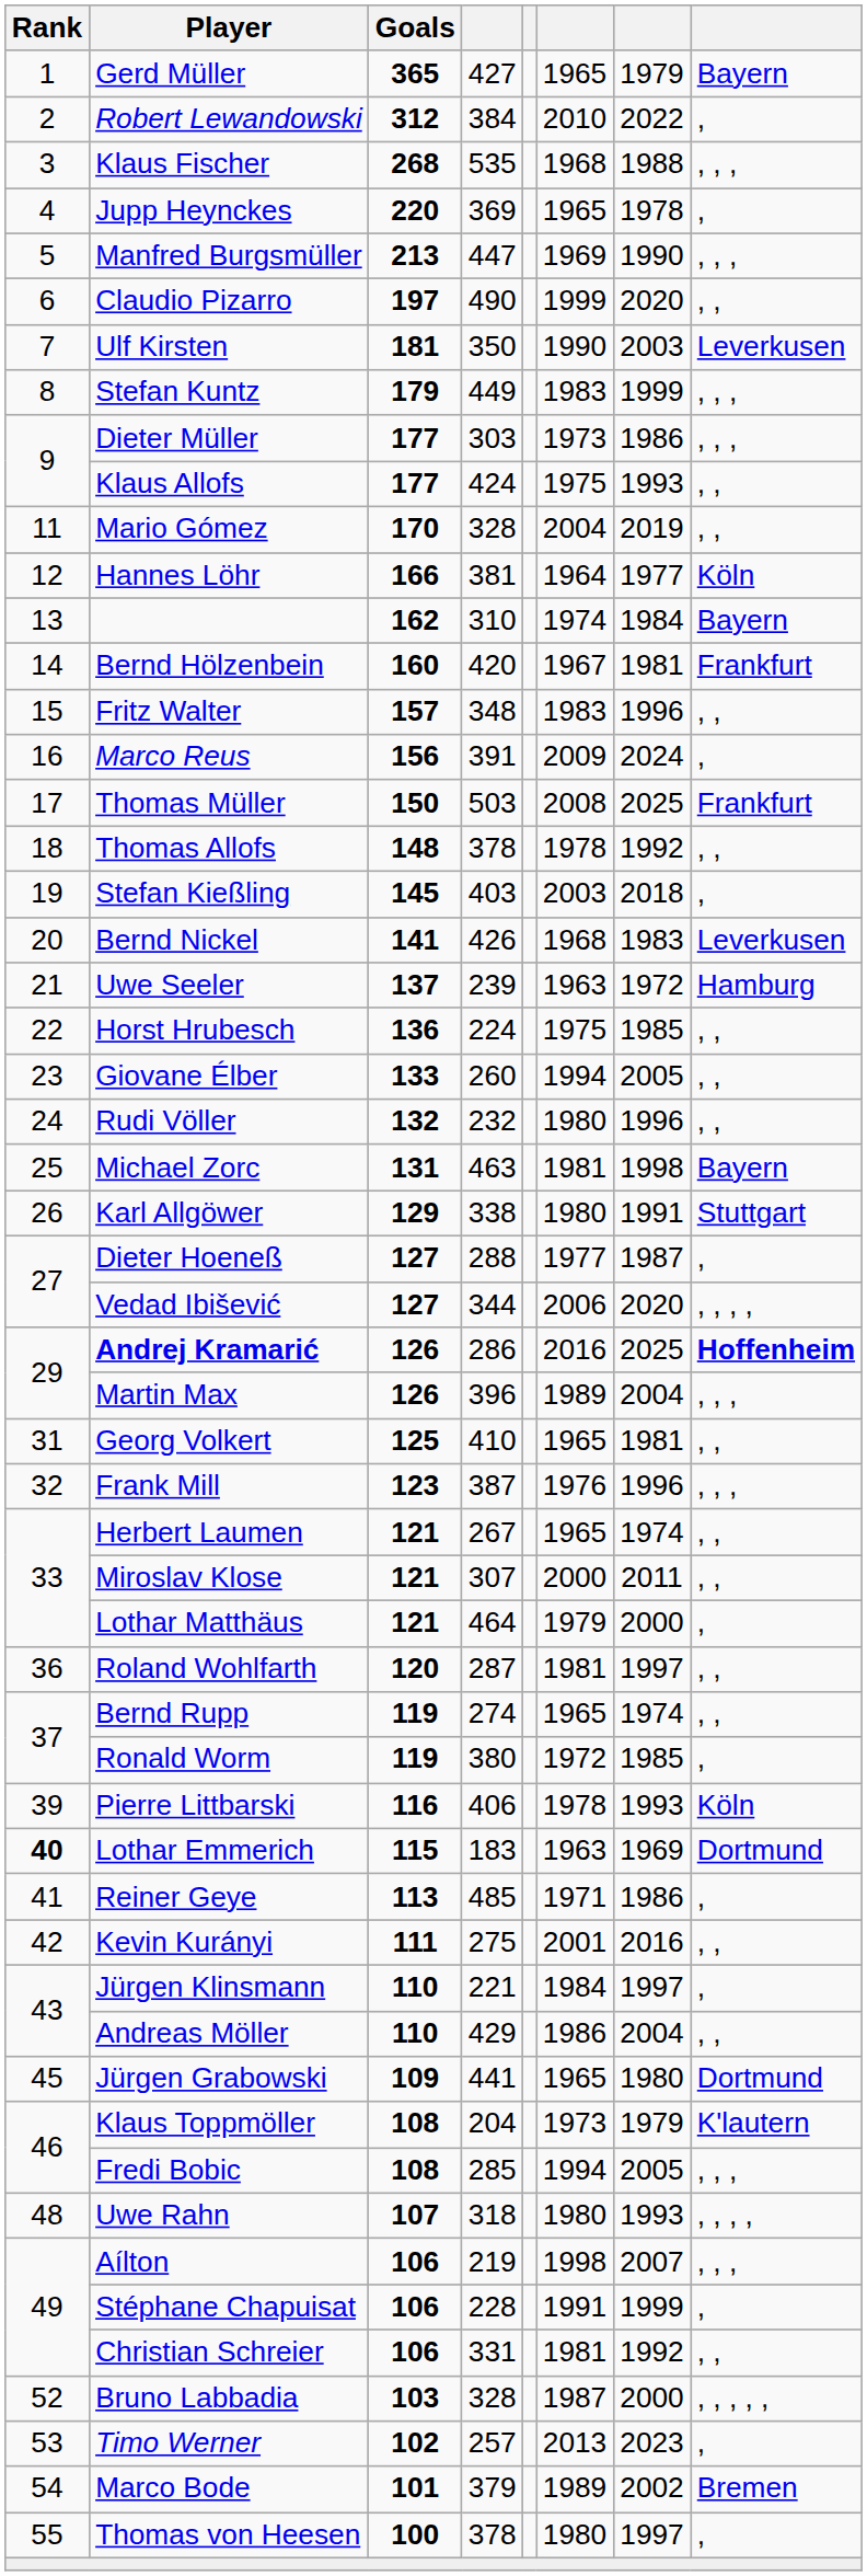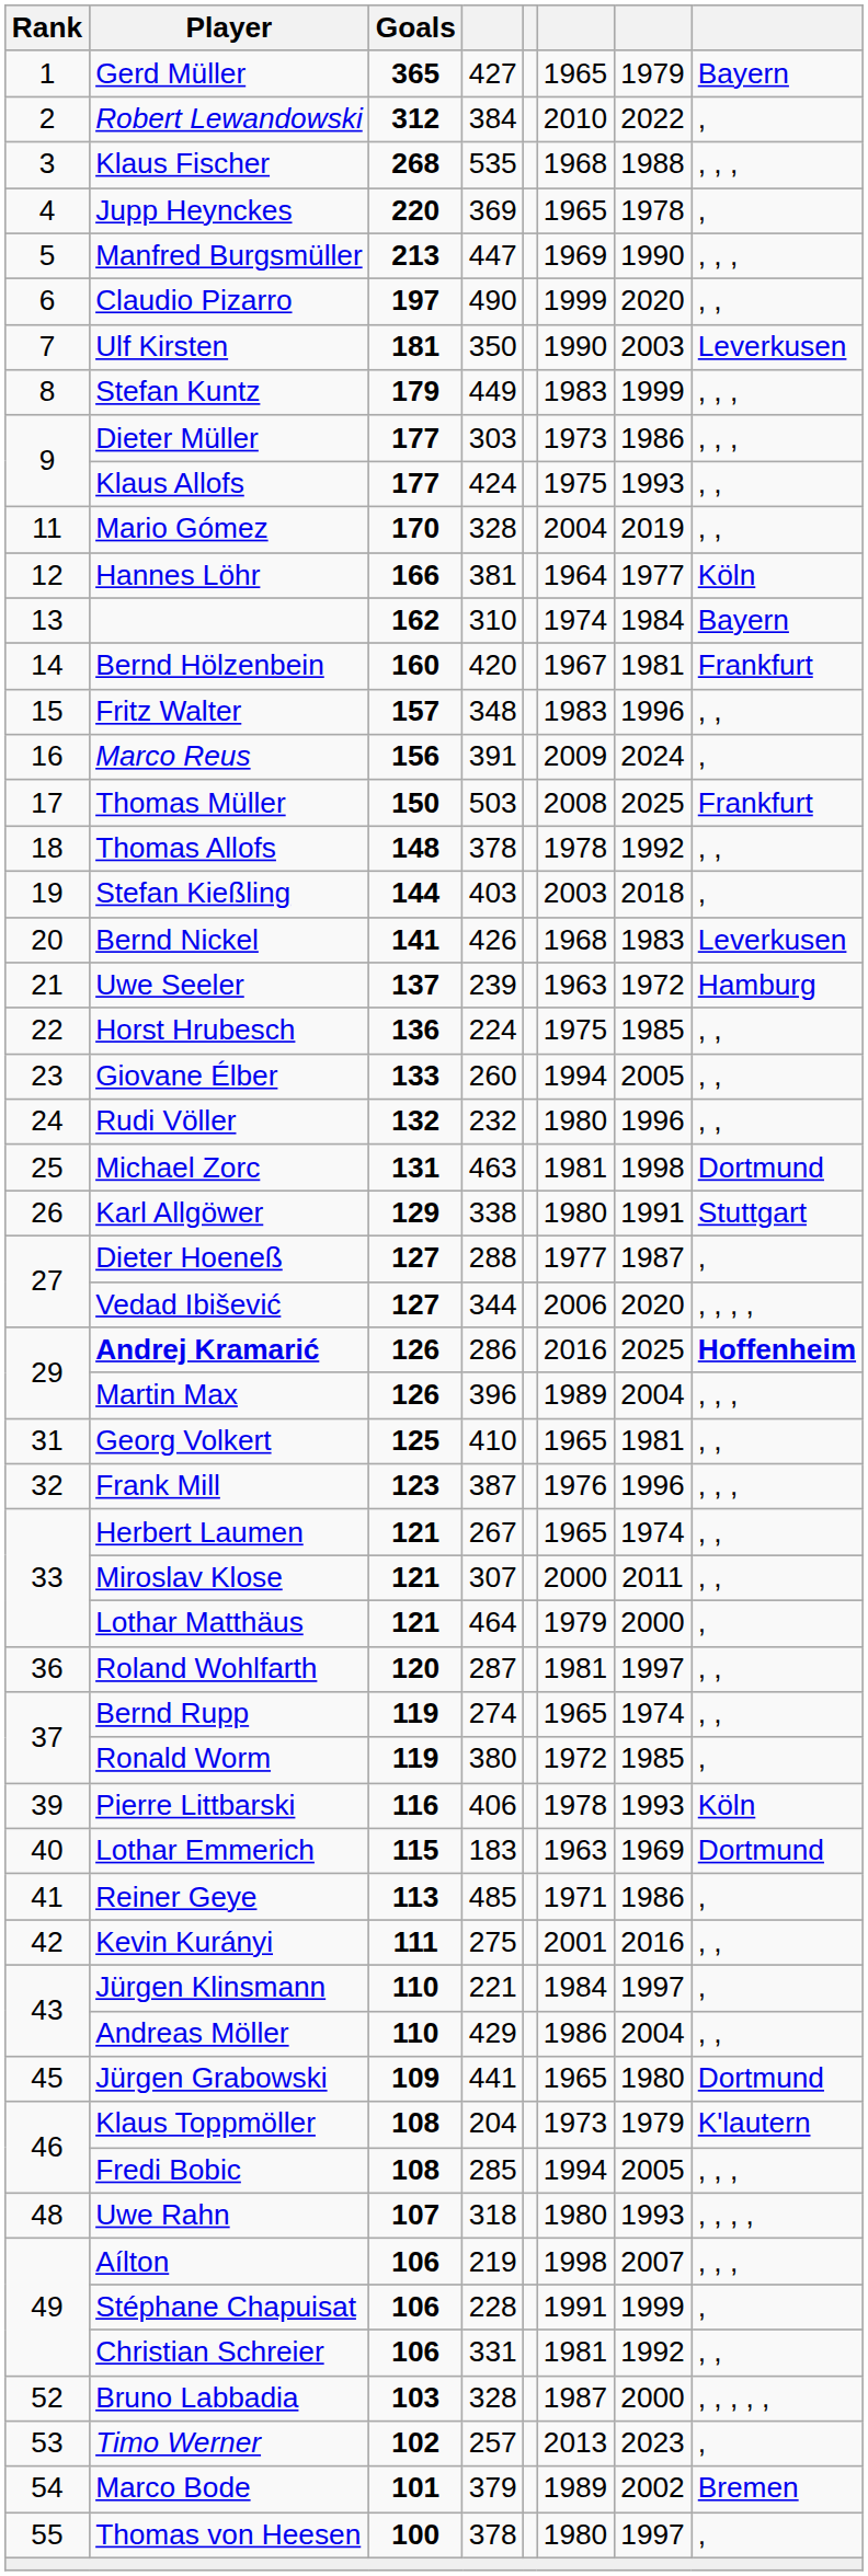 <table class="wikitable sortable" style="text-align:center">
 <tr>
 <th scope="col">Rank</th>
 <th scope="col">Player</th>
 <th scope="col">Goals</th>
 <th scope="col"></th>
 <th scope="col"></th>
 <th scope="col"></th>
 <th scope="col"></th>
 <th class="unsortable"></th>
 </tr>
 <tr>
 <td>1</td>
 <td align=left data-sort-value="Müller, Gerd"> <a href='#'>Gerd Müller</a></td>
 <td><strong>365</strong></td>
 <td>427</td>
 <td></td>
 <td>1965</td>
 <td>1979</td>
 <td align=left><a href='#'>Bayern</a></td>
 </tr>
 <tr>
 <td>2</td>
 <td align=left data-sort-value="Lewandowski"> <em><a href='#'>Robert Lewandowski</a></em></td>
 <td><strong>312</strong></td>
 <td>384</td>
 <td></td>
 <td>2010</td>
 <td>2022</td>
 <td align=left>, </td>
 </tr>
 <tr>
 <td>3</td>
 <td align=left data-sort-value="Fischer"> <a href='#'>Klaus Fischer</a></td>
 <td><strong>268</strong></td>
 <td>535</td>
 <td></td>
 <td>1968</td>
 <td>1988</td>
 <td align=left>, , , </td>
 </tr>
 <tr>
 <td>4</td>
 <td align=left data-sort-value="Heynckes"> <a href='#'>Jupp Heynckes</a></td>
 <td><strong>220</strong></td>
 <td>369</td>
 <td></td>
 <td>1965</td>
 <td>1978</td>
 <td align=left>, </td>
 </tr>
 <tr>
 <td>5</td>
 <td align=left data-sort-value="Burgsmüller"> <a href='#'>Manfred Burgsmüller</a></td>
 <td><strong>213</strong></td>
 <td>447</td>
 <td></td>
 <td>1969</td>
 <td>1990</td>
 <td align=left>, , , </td>
 </tr>
 <tr>
 <td>6</td>
 <td align=left data-sort-value="Pizarro"> <a href='#'>Claudio Pizarro</a></td>
 <td><strong>197</strong></td>
 <td>490</td>
 <td></td>
 <td>1999</td>
 <td>2020</td>
 <td align=left>, , </td>
 </tr>
 <tr>
 <td>7</td>
 <td align=left data-sort-value="Kirsten"> <a href='#'>Ulf Kirsten</a></td>
 <td><strong>181</strong></td>
 <td>350</td>
 <td></td>
 <td>1990</td>
 <td>2003</td>
 <td align=left><a href='#'>Leverkusen</a></td>
 </tr>
 <tr>
 <td>8</td>
 <td align=left data-sort-value="Kuntz"> <a href='#'>Stefan Kuntz</a></td>
 <td><strong>179</strong></td>
 <td>449</td>
 <td></td>
 <td>1983</td>
 <td>1999</td>
 <td align=left>, , , </td>
 </tr>
 <tr>
 <td rowspan=2>9</td>
 <td align=left data-sort-value="Müller, Dieter"> <a href='#'>Dieter Müller</a></td>
 <td><strong>177</strong></td>
 <td>303</td>
 <td></td>
 <td>1973</td>
 <td>1986</td>
 <td align=left>, , , </td>
 </tr>
 <tr>
 <td align=left data-sort-value="Allofs, Klaus"> <a href='#'>Klaus Allofs</a></td>
 <td><strong>177</strong></td>
 <td>424</td>
 <td></td>
 <td>1975</td>
 <td>1993</td>
 <td align=left>, , </td>
 </tr>
 <tr>
 <td>11</td>
 <td align=left data-sort-value="Gómez"> <a href='#'>Mario Gómez</a></td>
 <td><strong>170</strong></td>
 <td>328</td>
 <td></td>
 <td>2004</td>
 <td>2019</td>
 <td align=left>, , </td>
 </tr>
 <tr>
 <td>12</td>
 <td align=left data-sort-value="Löhr"> <a href='#'>Hannes Löhr</a></td>
 <td><strong>166</strong></td>
 <td>381</td>
 <td></td>
 <td>1964</td>
 <td>1977</td>
 <td align=left><a href='#'>Köln</a></td>
 </tr>
 <tr>
 <td>13</td>
 <td align=left data-sort-value="Rummenigge"></td>
 <td><strong>162</strong></td>
 <td>310</td>
 <td></td>
 <td>1974</td>
 <td>1984</td>
 <td align=left><a href='#'>Bayern</a></td>
 </tr>
 <tr>
 <td>14</td>
 <td align=left data-sort-value="Hölzenbein"> <a href='#'>Bernd Hölzenbein</a></td>
 <td><strong>160</strong></td>
 <td>420</td>
 <td></td>
 <td>1967</td>
 <td>1981</td>
 <td align=left><a href='#'>Frankfurt</a></td>
 </tr>
 <tr>
 <td>15</td>
 <td align=left data-sort-value="Walter"> <a href='#'>Fritz Walter</a></td>
 <td><strong>157</strong></td>
 <td>348</td>
 <td></td>
 <td>1983</td>
 <td>1996</td>
 <td align=left>, , </td>
 </tr>
 <tr>
 <td>16</td>
 <td align=left data-sort-value="Reus"> <em><a href='#'>Marco Reus</a></em></td>
 <td><strong>156</strong></td>
 <td>391</td>
 <td></td>
 <td>2009</td>
 <td>2024</td>
 <td align=left>, </td>
 </tr>
 <tr>
 <td>17</td>
 <td align=left data-sort-value="Müller, Thomas"> <a href='#'>Thomas Müller</a></td>
 <td><strong>150</strong></td>
 <td>503</td>
 <td></td>
 <td>2008</td>
 <td>2025</td>
 <td align=left><a href='#'>Frankfurt</a></td>
 </tr>
 <tr>
 <td>18</td>
 <td align=left data-sort-value="Allofs, Thomas"> <a href='#'>Thomas Allofs</a></td>
 <td><strong>148</strong></td>
 <td>378</td>
 <td></td>
 <td>1978</td>
 <td>1992</td>
 <td align=left>, , </td>
 </tr>
 <tr>
 <td>19</td>
 <td align=left data-sort-value="Kießling"> <a href='#'>Stefan Kießling</a></td>
-<td><strong>145</strong></td>
+<td><strong>144</strong></td>
 <td>403</td>
 <td></td>
 <td>2003</td>
 <td>2018</td>
 <td align=left>, </td>
 </tr>
 <tr>
 <td>20</td>
 <td align=left data-sort-value="Nickel"> <a href='#'>Bernd Nickel</a></td>
 <td><strong>141</strong></td>
 <td>426</td>
 <td></td>
 <td>1968</td>
 <td>1983</td>
 <td align=left><a href='#'>Leverkusen</a></td>
 </tr>
 <tr>
 <td>21</td>
 <td align=left data-sort-value="Seeler"> <a href='#'>Uwe Seeler</a></td>
 <td><strong>137</strong></td>
 <td>239</td>
 <td></td>
 <td>1963</td>
 <td>1972</td>
 <td align=left><a href='#'>Hamburg</a></td>
 </tr>
 <tr>
 <td>22</td>
 <td align=left data-sort-value="Hrubesch"> <a href='#'>Horst Hrubesch</a></td>
 <td><strong>136</strong></td>
 <td>224</td>
 <td></td>
 <td>1975</td>
 <td>1985</td>
 <td align=left>, , </td>
 </tr>
 <tr>
 <td>23</td>
 <td align=left data-sort-value="Élber"> <a href='#'>Giovane Élber</a></td>
 <td><strong>133</strong></td>
 <td>260</td>
 <td></td>
 <td>1994</td>
 <td>2005</td>
 <td align=left>, , </td>
 </tr>
 <tr>
 <td>24</td>
 <td align=left data-sort-value="Völler"> <a href='#'>Rudi Völler</a></td>
 <td><strong>132</strong></td>
 <td>232</td>
 <td></td>
 <td>1980</td>
 <td>1996</td>
 <td align=left>, , </td>
 </tr>
 <tr>
 <td>25</td>
 <td align=left data-sort-value="Zorc"> <a href='#'>Michael Zorc</a></td>
 <td><strong>131</strong></td>
 <td>463</td>
 <td></td>
 <td>1981</td>
 <td>1998</td>
-<td align=left><a href='#'>Bayern</a></td>
+<td align=left><a href='#'>Dortmund</a></td>
 </tr>
 <tr>
 <td>26</td>
 <td align=left data-sort-value="Allgöwer"> <a href='#'>Karl Allgöwer</a></td>
 <td><strong>129</strong></td>
 <td>338</td>
 <td></td>
 <td>1980</td>
 <td>1991</td>
 <td align=left><a href='#'>Stuttgart</a></td>
 </tr>
 <tr>
 <td rowspan=2>27</td>
 <td align=left data-sort-value="Hoeneß"> <a href='#'>Dieter Hoeneß</a></td>
 <td><strong>127</strong></td>
 <td>288</td>
 <td></td>
 <td>1977</td>
 <td>1987</td>
 <td align=left>, </td>
 </tr>
 <tr>
 <td align=left data-sort-value="Ibišević"> <a href='#'>Vedad Ibišević</a></td>
 <td><strong>127</strong></td>
 <td>344</td>
 <td></td>
 <td>2006</td>
 <td>2020</td>
 <td align=left>, , , , </td>
 </tr>
 <tr>
 <td rowspan=2>29</td>
 <td align=left data-sort-value="Kramarić"> <strong><a href='#'>Andrej Kramarić</a></strong></td>
 <td><strong>126</strong></td>
 <td>286</td>
 <td></td>
 <td>2016</td>
 <td>2025</td>
 <td align=left><strong><a href='#'>Hoffenheim</a></strong></td>
 </tr>
 <tr>
 <td align=left data-sort-value="Max"> <a href='#'>Martin Max</a></td>
 <td><strong>126</strong></td>
 <td>396</td>
 <td></td>
 <td>1989</td>
 <td>2004</td>
 <td align=left>, , , </td>
 </tr>
 <tr>
 <td>31</td>
 <td align=left data-sort-value="Volkert"> <a href='#'>Georg Volkert</a></td>
 <td><strong>125</strong></td>
 <td>410</td>
 <td></td>
 <td>1965</td>
 <td>1981</td>
 <td align=left>, , </td>
 </tr>
 <tr>
 <td>32</td>
 <td align=left data-sort-value="Mill"> <a href='#'>Frank Mill</a></td>
 <td><strong>123</strong></td>
 <td>387</td>
 <td></td>
 <td>1976</td>
 <td>1996</td>
 <td align=left>, , , </td>
 </tr>
 <tr>
 <td rowspan=3>33</td>
 <td align=left data-sort-value="Laumen"> <a href='#'>Herbert Laumen</a></td>
 <td><strong>121</strong></td>
 <td>267</td>
 <td></td>
 <td>1965</td>
 <td>1974</td>
 <td align=left>, , </td>
 </tr>
 <tr>
 <td align=left data-sort-value="Klose"> <a href='#'>Miroslav Klose</a></td>
 <td><strong>121</strong></td>
 <td>307</td>
 <td></td>
 <td>2000</td>
 <td>2011</td>
 <td align=left>, , </td>
 </tr>
 <tr>
 <td align=left data-sort-value="Matthäus"> <a href='#'>Lothar Matthäus</a></td>
 <td><strong>121</strong></td>
 <td>464</td>
 <td></td>
 <td>1979</td>
 <td>2000</td>
 <td align=left>, </td>
 </tr>
 <tr>
 <td>36</td>
 <td align=left data-sort-value="Wohlfarth"> <a href='#'>Roland Wohlfarth</a></td>
 <td><strong>120</strong></td>
 <td>287</td>
 <td></td>
 <td>1981</td>
 <td>1997</td>
 <td align=left>, , </td>
 </tr>
 <tr>
 <td rowspan=2>37</td>
 <td align=left data-sort-value="Rupp"> <a href='#'>Bernd Rupp</a></td>
 <td><strong>119</strong></td>
 <td>274</td>
 <td></td>
 <td>1965</td>
 <td>1974</td>
 <td align=left>, , </td>
 </tr>
 <tr>
 <td align=left data-sort-value="Worm"> <a href='#'>Ronald Worm</a></td>
 <td><strong>119</strong></td>
 <td>380</td>
 <td></td>
 <td>1972</td>
 <td>1985</td>
 <td align=left>, </td>
 </tr>
 <tr>
 <td>39</td>
 <td align=left data-sort-value="Littbarski"> <a href='#'>Pierre Littbarski</a></td>
 <td><strong>116</strong></td>
 <td>406</td>
 <td></td>
 <td>1978</td>
 <td>1993</td>
 <td align=left><a href='#'>Köln</a></td>
 </tr>
 <tr>
-<td><strong>40</strong></td>
+<td>40</td>
 <td align=left data-sort-value="Emmerich"> <a href='#'>Lothar Emmerich</a></td>
 <td><strong>115</strong></td>
 <td>183</td>
 <td></td>
 <td>1963</td>
 <td>1969</td>
 <td align=left><a href='#'>Dortmund</a></td>
 </tr>
 <tr>
 <td>41</td>
 <td align=left data-sort-value="Geye"> <a href='#'>Reiner Geye</a></td>
 <td><strong>113</strong></td>
 <td>485</td>
 <td></td>
 <td>1971</td>
 <td>1986</td>
 <td align=left>, </td>
 </tr>
 <tr>
 <td>42</td>
 <td align=left data-sort-value="Kurányi"> <a href='#'>Kevin Kurányi</a></td>
 <td><strong>111</strong></td>
 <td>275</td>
 <td></td>
 <td>2001</td>
 <td>2016</td>
 <td align=left>, , </td>
 </tr>
 <tr>
 <td rowspan=2>43</td>
 <td align=left data-sort-value="Klinsmann"> <a href='#'>Jürgen Klinsmann</a></td>
 <td><strong>110</strong></td>
 <td>221</td>
 <td></td>
 <td>1984</td>
 <td>1997</td>
 <td align=left>, </td>
 </tr>
 <tr>
 <td align=left data-sort-value="Möller"> <a href='#'>Andreas Möller</a></td>
 <td><strong>110</strong></td>
 <td>429</td>
 <td></td>
 <td>1986</td>
 <td>2004</td>
 <td align=left>, , </td>
 </tr>
 <tr>
 <td>45</td>
 <td align=left data-sort-value="Grabowski"> <a href='#'>Jürgen Grabowski</a></td>
 <td><strong>109</strong></td>
 <td>441</td>
 <td></td>
 <td>1965</td>
 <td>1980</td>
 <td align=left><a href='#'>Dortmund</a></td>
 </tr>
 <tr>
 <td rowspan=2>46</td>
 <td align=left data-sort-value="Toppmöller"> <a href='#'>Klaus Toppmöller</a></td>
 <td><strong>108</strong></td>
 <td>204</td>
 <td></td>
 <td>1973</td>
 <td>1979</td>
 <td align=left><a href='#'>K'lautern</a></td>
 </tr>
 <tr>
 <td align=left data-sort-value="Bobic"> <a href='#'>Fredi Bobic</a></td>
 <td><strong>108</strong></td>
 <td>285</td>
 <td></td>
 <td>1994</td>
 <td>2005</td>
 <td align=left>, , , </td>
 </tr>
 <tr>
 <td>48</td>
 <td align=left data-sort-value="Rahn"> <a href='#'>Uwe Rahn</a></td>
 <td><strong>107</strong></td>
 <td>318</td>
 <td></td>
 <td>1980</td>
 <td>1993</td>
 <td align=left>, , , , </td>
 </tr>
 <tr>
 <td rowspan=3>49</td>
 <td align=left data-sort-value="Aílton"> <a href='#'>Aílton</a></td>
 <td><strong>106</strong></td>
 <td>219</td>
 <td></td>
 <td>1998</td>
 <td>2007</td>
 <td align=left>, , , </td>
 </tr>
 <tr>
 <td align=left data-sort-value="Chapuisat"> <a href='#'>Stéphane Chapuisat</a></td>
 <td><strong>106</strong></td>
 <td>228</td>
 <td></td>
 <td>1991</td>
 <td>1999</td>
 <td align=left>, </td>
 </tr>
 <tr>
 <td align=left data-sort-value="Schreier"> <a href='#'>Christian Schreier</a></td>
 <td><strong>106</strong></td>
 <td>331</td>
 <td></td>
 <td>1981</td>
 <td>1992</td>
 <td align=left>, , </td>
 </tr>
 <tr>
 <td>52</td>
 <td align=left data-sort-value="Labbadia"> <a href='#'>Bruno Labbadia</a></td>
 <td><strong>103</strong></td>
 <td>328</td>
 <td></td>
 <td>1987</td>
 <td>2000</td>
 <td align=left>, , , , , </td>
 </tr>
 <tr>
 <td>53</td>
 <td align=left data-sort-value="Werner"> <em><a href='#'>Timo Werner</a></em></td>
 <td><strong>102</strong></td>
 <td>257</td>
 <td></td>
 <td>2013</td>
 <td>2023</td>
 <td align=left>, </td>
 </tr>
 <tr>
 <td>54</td>
 <td align=left data-sort-value="Bode"> <a href='#'>Marco Bode</a></td>
 <td><strong>101</strong></td>
 <td>379</td>
 <td></td>
 <td>1989</td>
 <td>2002</td>
 <td align=left><a href='#'>Bremen</a></td>
 </tr>
 <tr>
 <td>55</td>
 <td align=left data-sort-value="von Heesen"> <a href='#'>Thomas von Heesen</a></td>
 <td><strong>100</strong></td>
 <td>378</td>
 <td></td>
 <td>1980</td>
 <td>1997</td>
 <td align=left>, </td>
 </tr>
 <tr bgcolor=efefef class="sortbottom">
 <td colspan=9></td>
 </tr>
 </table>
